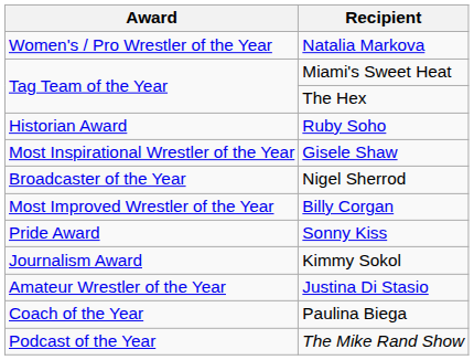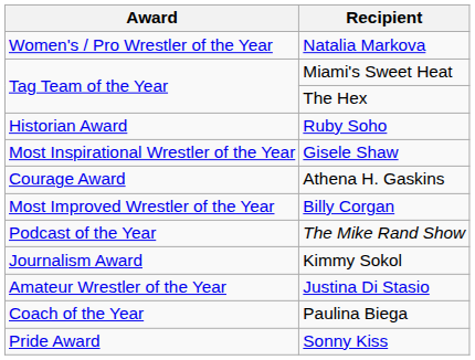 <table class="wikitable">
 <tr>
 <th>Award</th>
 <th>Recipient</th>
 </tr>
 <tr>
 <td><a href='#'>Women's / Pro Wrestler of the Year</a></td>
 <td><a href='#'>Natalia Markova</a></td>
 </tr>
 <tr>
 <td rowspan=2><a href='#'>Tag Team of the Year</a></td>
 <td>Miami's Sweet Heat<br></td>
 </tr>
 <tr>
 <td>The Hex<br></td>
 </tr>
 <tr>
 <td><a href='#'>Historian Award</a></td>
 <td><a href='#'>Ruby Soho</a></td>
 </tr>
 <tr>
 <td><a href='#'>Most Inspirational Wrestler of the Year</a></td>
 <td><a href='#'>Gisele Shaw</a></td>
 </tr>
 <tr>
-<td><a href='#'>Broadcaster of the Year</a></td>
-<td>Nigel Sherrod</td>
+<td><a href='#'>Courage Award</a></td>
+<td>Athena H. Gaskins</td>
 </tr>
 <tr>
 <td><a href='#'>Most Improved Wrestler of the Year</a></td>
 <td><a href='#'>Billy Corgan</a></td>
 </tr>
 <tr>
-<td><a href='#'>Pride Award</a></td>
-<td><a href='#'>Sonny Kiss</a></td>
+<td><a href='#'>Podcast of the Year</a></td>
+<td><em>The Mike Rand Show</em></td>
 </tr>
 <tr>
 <td><a href='#'>Journalism Award</a></td>
 <td>Kimmy Sokol</td>
 </tr>
 <tr>
 <td><a href='#'>Amateur Wrestler of the Year</a></td>
 <td><a href='#'>Justina Di Stasio</a></td>
 </tr>
 <tr>
 <td><a href='#'>Coach of the Year</a></td>
 <td>Paulina Biega</td>
 </tr>
 <tr>
-<td><a href='#'>Podcast of the Year</a></td>
-<td><em>The Mike Rand Show</em></td>
+<td><a href='#'>Pride Award</a></td>
+<td><a href='#'>Sonny Kiss</a></td>
 </tr>
 </table>
